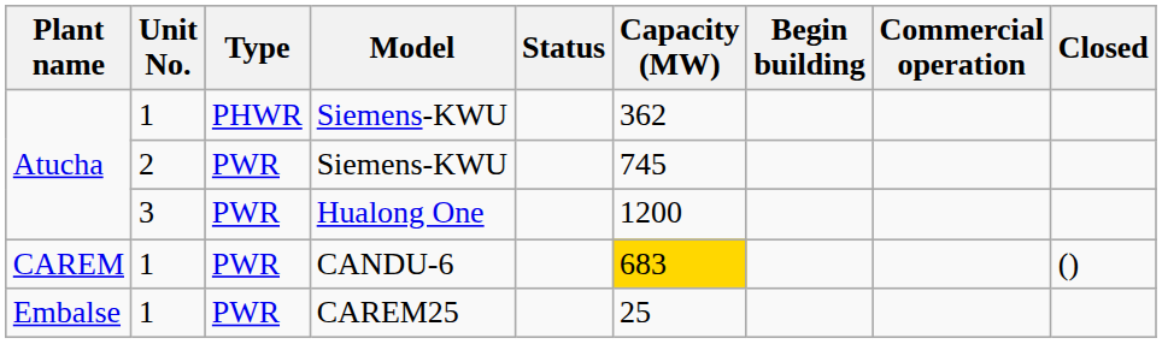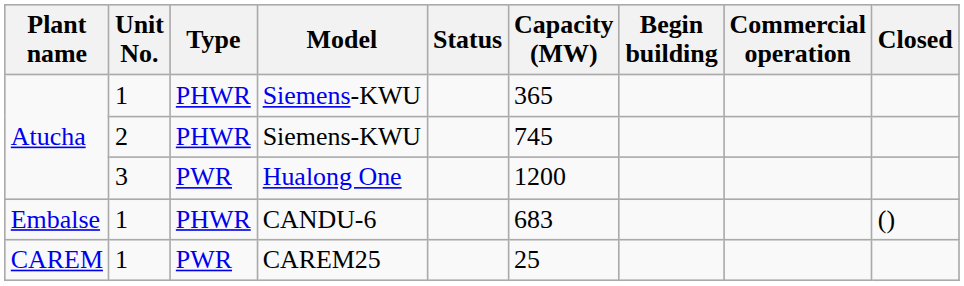 <table class="wikitable sortable mw-datatable">
 <tr>
 <th>Plant<br>name</th>
 <th>Unit<br>No.</th>
 <th>Type</th>
 <th>Model</th>
 <th>Status</th>
 <th>Capacity<br>(MW)</th>
 <th>Begin<br>building</th>
 <th>Commercial<br>operation</th>
 <th>Closed</th>
 </tr>
 <tr>
 <td rowspan=3><a href='#'>Atucha</a></td>
 <td>1</td>
 <td><a href='#'>PHWR</a></td>
 <td><a href='#'>Siemens</a>-KWU</td>
 <td></td>
-<td>362</td>
+<td>365</td>
 <td></td>
 <td></td>
 <td></td>
 </tr>
 <tr>
 <td>2</td>
-<td><a href='#'>PWR</a></td>
+<td><a href='#'>PHWR</a></td>
 <td>Siemens-KWU</td>
 <td></td>
 <td>745</td>
 <td></td>
 <td></td>
 <td></td>
 </tr>
 <tr>
 <td>3</td>
 <td><a href='#'>PWR</a></td>
 <td><a href='#'>Hualong One</a></td>
 <td></td>
 <td>1200</td>
 <td></td>
 <td></td>
 <td></td>
 </tr>
 <tr>
-<td><a href='#'>CAREM</a></td>
+<td><a href='#'>Embalse</a></td>
 <td>1</td>
-<td><a href='#'>PWR</a></td>
+<td><a href='#'>PHWR</a></td>
 <td>CANDU-6</td>
 <td></td>
-<td style="background: gold;">683</td>
+<td>683</td>
 <td></td>
 <td></td>
 <td>()</td>
 </tr>
 <tr>
-<td><a href='#'>Embalse</a></td>
+<td><a href='#'>CAREM</a></td>
 <td>1</td>
 <td><a href='#'>PWR</a></td>
 <td>CAREM25</td>
 <td></td>
 <td>25</td>
 <td></td>
 <td></td>
 <td></td>
 </tr>
 </table>
